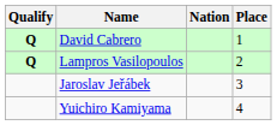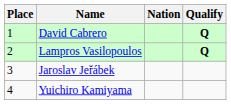 <table class="wikitable sortable" style="font-size:90%;">
 <tr>
-<th>Qualify</th>
+<th>Place</th>
 <th>Name</th>
 <th>Nation</th>
-<th>Place</th>
+<th>Qualify</th>
 </tr>
 <tr bgcolor="ccffcc">
-<td align="center"><strong>Q</strong></td>
+<td>1</td>
 <td><a href='#'>David Cabrero</a></td>
 <td></td>
-<td>1</td>
+<td align="center"><strong>Q</strong></td>
 </tr>
 <tr bgcolor="ccffcc">
-<td align="center"><strong>Q</strong></td>
+<td>2</td>
 <td><a href='#'>Lampros Vasilopoulos</a></td>
 <td></td>
-<td>2</td>
+<td align="center"><strong>Q</strong></td>
 </tr>
 <tr>
-<td align="center"></td>
+<td>3</td>
 <td><a href='#'>Jaroslav Jeřábek</a></td>
 <td></td>
-<td>3</td>
+<td align="center"></td>
 </tr>
 <tr>
-<td align="center"></td>
+<td>4</td>
 <td><a href='#'>Yuichiro Kamiyama</a></td>
 <td></td>
-<td>4</td>
+<td align="center"></td>
 </tr>
 </table>
